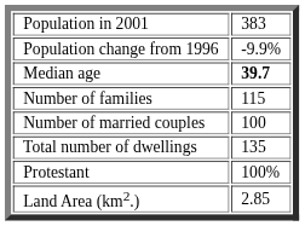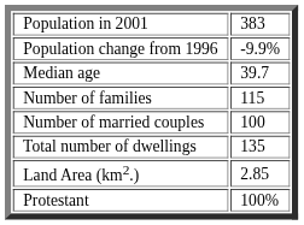 <table border="6">
 <tr>
 <td>  Population in 2001  </td>
 <td>  383  </td>
 </tr>
 <tr>
 <td>  Population change from 1996  </td>
 <td>  -9.9%  </td>
 </tr>
 <tr>
 <td>  Median age  </td>
-<td><strong>  39.7  </strong></td>
+<td>  39.7  </td>
 </tr>
 <tr>
 <td>  Number of families  </td>
 <td>  115  </td>
 </tr>
 <tr>
 <td>  Number of married couples  </td>
 <td>  100  </td>
 </tr>
 <tr>
 <td>  Total number of dwellings  </td>
 <td>  135  </td>
 </tr>
 <tr>
+<td>  Land Area (km<sup>2</sup>.)  </td>
+<td>  2.85  </td>
+</tr>
+<tr>
 <td>  Protestant  </td>
 <td>  100%  </td>
 </tr>
-<tr>
-<td>  Land Area (km<sup>2</sup>.)  </td>
-<td>  2.85  </td>
-</tr>
 </table>
